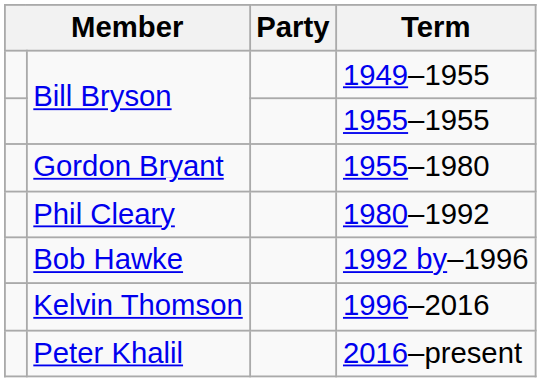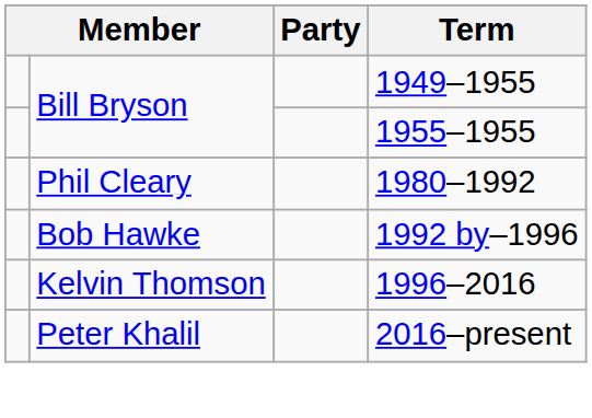 <table class="wikitable">
 <tr>
 <th colspan="2">Member</th>
 <th>Party</th>
 <th>Term</th>
 </tr>
 <tr>
 <td> </td>
 <td rowspan="2"><a href='#'>Bill Bryson</a></td>
 <td></td>
 <td><a href='#'>1949</a>–1955</td>
 </tr>
 <tr>
 <td> </td>
 <td></td>
 <td><a href='#'>1955</a>–1955</td>
-</tr>
-<tr>
-<td> </td>
-<td><a href='#'>Gordon Bryant</a></td>
-<td></td>
-<td><a href='#'>1955</a>–1980</td>
 </tr>
 <tr>
 <td> </td>
 <td><a href='#'>Phil Cleary</a></td>
 <td></td>
 <td><a href='#'>1980</a>–1992</td>
 </tr>
 <tr>
 <td> </td>
 <td><a href='#'>Bob Hawke</a></td>
 <td></td>
 <td><a href='#'>1992 by</a>–1996</td>
 </tr>
 <tr>
 <td> </td>
 <td><a href='#'>Kelvin Thomson</a></td>
 <td></td>
 <td><a href='#'>1996</a>–2016</td>
 </tr>
 <tr>
 <td> </td>
 <td><a href='#'>Peter Khalil</a></td>
 <td></td>
 <td><a href='#'>2016</a>–present</td>
 </tr>
 </table>
